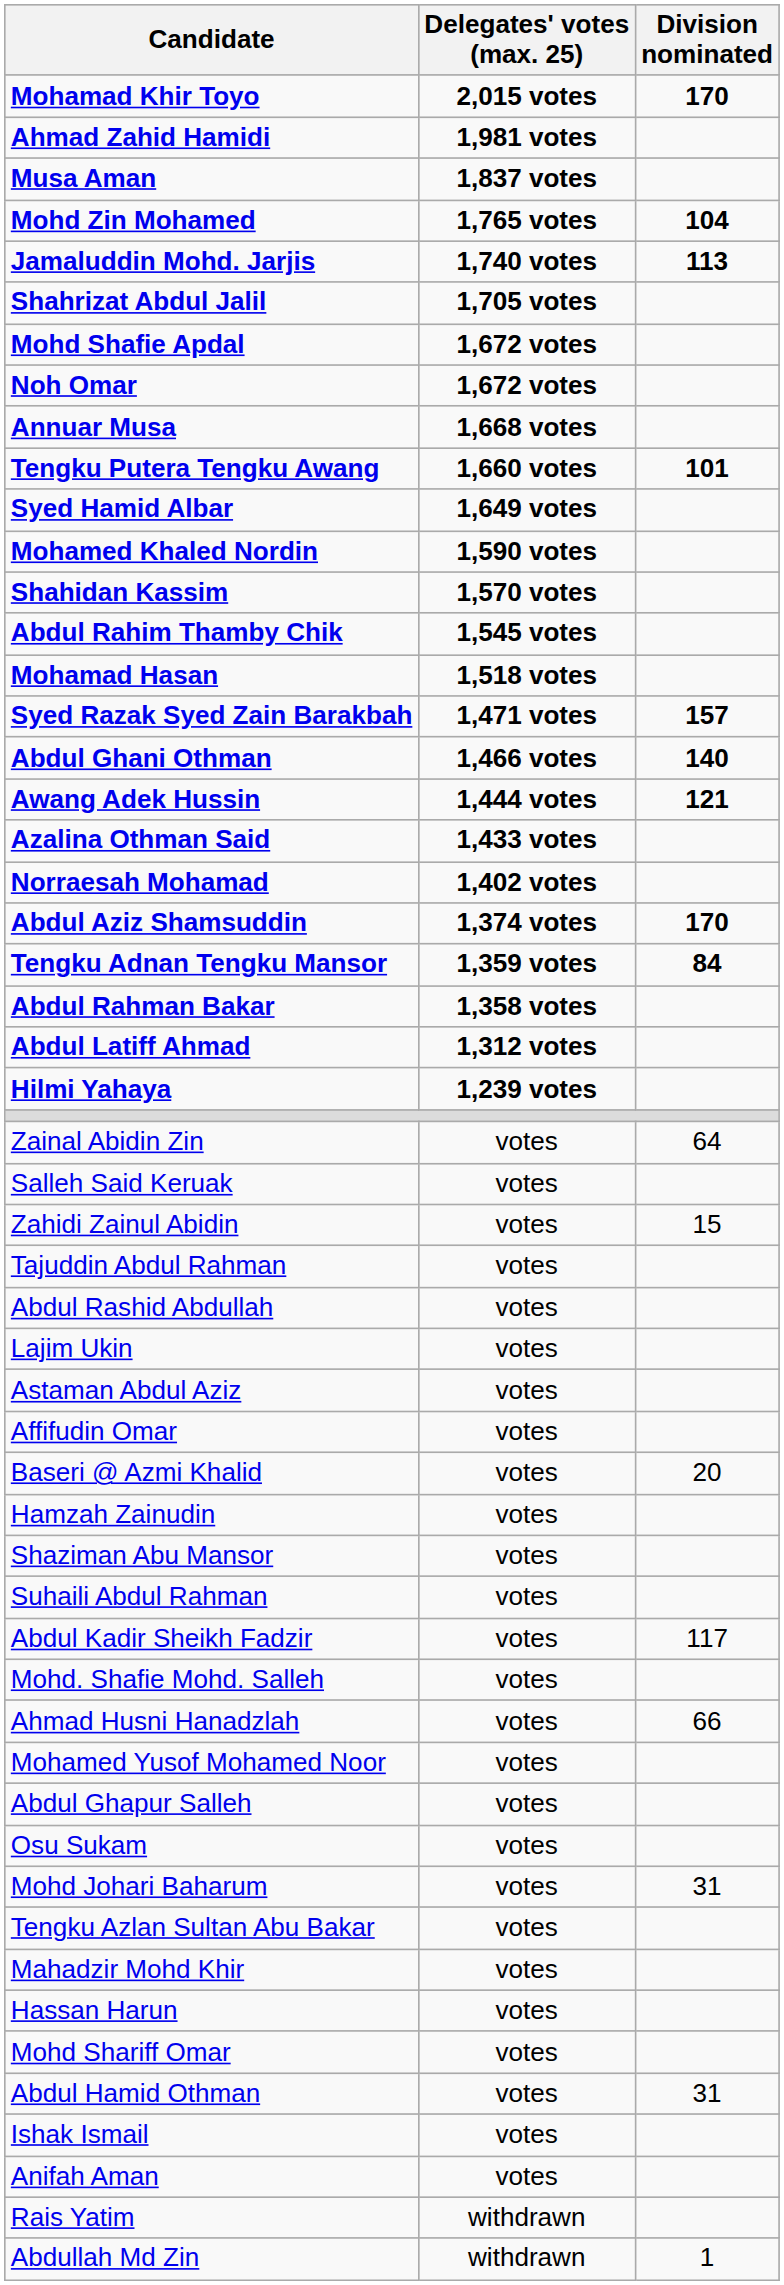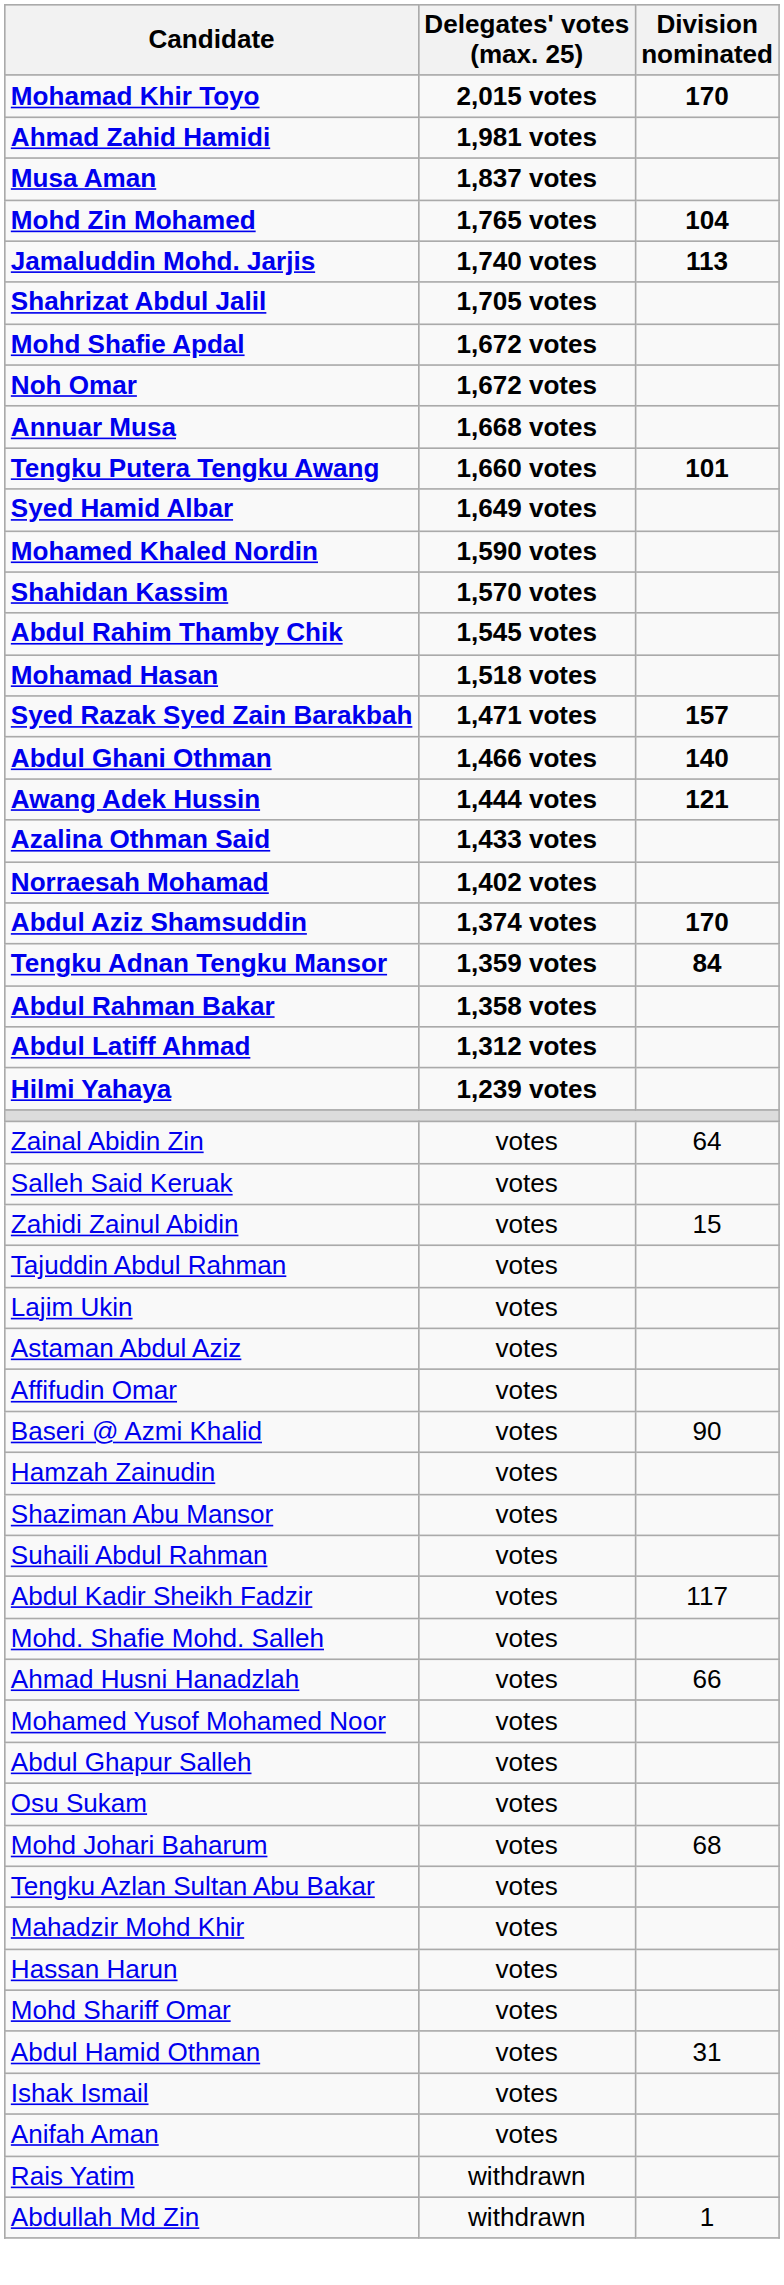 <table class="wikitable sortable">
 <tr>
 <th>Candidate</th>
 <th>Delegates' votes  <br>(max. 25)</th>
 <th>Division<br>nominated</th>
 </tr>
 <tr>
 <td><strong><a href='#'>Mohamad Khir Toyo</a></strong></td>
 <td align=center><strong>2,015 votes</strong></td>
 <td align=center><strong>170</strong></td>
 </tr>
 <tr>
 <td><strong><a href='#'>Ahmad Zahid Hamidi</a></strong></td>
 <td align=center><strong>1,981 votes</strong></td>
 <td align=center><strong></strong></td>
 </tr>
 <tr>
 <td><strong><a href='#'>Musa Aman</a></strong></td>
 <td align=center><strong>1,837 votes</strong></td>
 <td align=center><strong></strong></td>
 </tr>
 <tr>
 <td><strong><a href='#'>Mohd Zin Mohamed</a></strong></td>
 <td align=center><strong>1,765 votes</strong></td>
 <td align=center><strong>104</strong></td>
 </tr>
 <tr>
 <td><strong><a href='#'>Jamaluddin Mohd. Jarjis</a></strong></td>
 <td align=center><strong>1,740 votes</strong></td>
 <td align=center><strong>113</strong></td>
 </tr>
 <tr>
 <td><strong><a href='#'>Shahrizat Abdul Jalil</a></strong></td>
 <td align=center><strong>1,705 votes</strong></td>
 <td align=center><strong></strong></td>
 </tr>
 <tr>
 <td><strong><a href='#'>Mohd Shafie Apdal</a></strong></td>
 <td align=center><strong>1,672 votes</strong></td>
 <td align=center><strong></strong></td>
 </tr>
 <tr>
 <td><strong><a href='#'>Noh Omar</a></strong></td>
 <td align=center><strong>1,672 votes</strong></td>
 <td align=center><strong></strong></td>
 </tr>
 <tr>
 <td><strong><a href='#'>Annuar Musa</a></strong></td>
 <td align=center><strong>1,668 votes</strong></td>
 <td align=center><strong></strong></td>
 </tr>
 <tr>
 <td><strong><a href='#'>Tengku Putera Tengku Awang</a></strong></td>
 <td align=center><strong>1,660 votes</strong></td>
 <td align=center><strong>101</strong></td>
 </tr>
 <tr>
 <td><strong><a href='#'>Syed Hamid Albar</a></strong></td>
 <td align=center><strong>1,649 votes</strong></td>
 <td align=center><strong></strong></td>
 </tr>
 <tr>
 <td><strong><a href='#'>Mohamed Khaled Nordin</a></strong></td>
 <td align=center><strong>1,590 votes</strong></td>
 <td align=center><strong></strong></td>
 </tr>
 <tr>
 <td><strong><a href='#'>Shahidan Kassim</a></strong></td>
 <td align=center><strong>1,570 votes</strong></td>
 <td align=center><strong></strong></td>
 </tr>
 <tr>
 <td><strong><a href='#'>Abdul Rahim Thamby Chik</a></strong></td>
 <td align=center><strong>1,545 votes</strong></td>
 <td align=center><strong></strong></td>
 </tr>
 <tr>
 <td><strong><a href='#'>Mohamad Hasan</a></strong></td>
 <td align=center><strong>1,518 votes</strong></td>
 <td align=center><strong></strong></td>
 </tr>
 <tr>
 <td><strong><a href='#'>Syed Razak Syed Zain Barakbah</a></strong></td>
 <td align=center><strong>1,471 votes</strong></td>
 <td align=center><strong>157</strong></td>
 </tr>
 <tr>
 <td><strong><a href='#'>Abdul Ghani Othman</a></strong></td>
 <td align=center><strong>1,466 votes</strong></td>
 <td align=center><strong>140</strong></td>
 </tr>
 <tr>
 <td><strong><a href='#'>Awang Adek Hussin</a></strong></td>
 <td align=center><strong>1,444 votes</strong></td>
 <td align=center><strong>121</strong></td>
 </tr>
 <tr>
 <td><strong><a href='#'>Azalina Othman Said</a></strong></td>
 <td align=center><strong>1,433 votes</strong></td>
 <td align=center><strong></strong></td>
 </tr>
 <tr>
 <td><strong><a href='#'>Norraesah Mohamad</a></strong></td>
 <td align=center><strong>1,402 votes</strong></td>
 <td align=center><strong></strong></td>
 </tr>
 <tr>
 <td><strong><a href='#'>Abdul Aziz Shamsuddin</a></strong></td>
 <td align=center><strong>1,374 votes</strong></td>
 <td align=center><strong>170</strong></td>
 </tr>
 <tr>
 <td><strong><a href='#'>Tengku Adnan Tengku Mansor</a></strong></td>
 <td align=center><strong>1,359 votes</strong></td>
 <td align=center><strong>84</strong></td>
 </tr>
 <tr>
 <td><strong><a href='#'>Abdul Rahman Bakar</a></strong></td>
 <td align=center><strong>1,358 votes</strong></td>
 <td align=center><strong></strong></td>
 </tr>
 <tr>
 <td><strong><a href='#'>Abdul Latiff Ahmad</a></strong></td>
 <td align=center><strong>1,312 votes</strong></td>
 <td align=center><strong></strong></td>
 </tr>
 <tr>
 <td><strong><a href='#'>Hilmi Yahaya</a></strong></td>
 <td align=center><strong>1,239 votes</strong></td>
 <td align=center><strong></strong></td>
 </tr>
 <tr>
 <td colspan=3 bgcolor=dcdcdc></td>
 </tr>
 <tr>
 <td><a href='#'>Zainal Abidin Zin</a></td>
 <td align=center>votes</td>
 <td align=center>64</td>
 </tr>
 <tr>
 <td><a href='#'>Salleh Said Keruak</a></td>
 <td align=center>votes</td>
 <td align=center></td>
 </tr>
 <tr>
 <td><a href='#'>Zahidi Zainul Abidin</a></td>
 <td align=center>votes</td>
 <td align=center>15</td>
 </tr>
 <tr>
 <td><a href='#'>Tajuddin Abdul Rahman</a></td>
 <td align=center>votes</td>
 <td align=center></td>
 </tr>
 <tr>
-<td><a href='#'>Abdul Rashid Abdullah</a></td>
-<td align=center>votes</td>
-<td align=center></td>
-</tr>
-<tr>
 <td><a href='#'>Lajim Ukin</a></td>
 <td align=center>votes</td>
 <td align=center></td>
 </tr>
 <tr>
 <td><a href='#'>Astaman Abdul Aziz</a></td>
 <td align=center>votes</td>
 <td align=center></td>
 </tr>
 <tr>
 <td><a href='#'>Affifudin Omar</a></td>
 <td align=center>votes</td>
 <td align=center></td>
 </tr>
 <tr>
 <td><a href='#'>Baseri @ Azmi Khalid</a></td>
 <td align=center>votes</td>
-<td align=center>20</td>
+<td align=center>90</td>
 </tr>
 <tr>
 <td><a href='#'>Hamzah Zainudin</a></td>
 <td align=center>votes</td>
 <td align=center></td>
 </tr>
 <tr>
 <td><a href='#'>Shaziman Abu Mansor</a></td>
 <td align=center>votes</td>
 <td align=center></td>
 </tr>
 <tr>
 <td><a href='#'>Suhaili Abdul Rahman</a></td>
 <td align=center>votes</td>
 <td align=center></td>
 </tr>
 <tr>
 <td><a href='#'>Abdul Kadir Sheikh Fadzir</a></td>
 <td align=center>votes</td>
 <td align=center>117</td>
 </tr>
 <tr>
 <td><a href='#'>Mohd. Shafie Mohd. Salleh</a></td>
 <td align=center>votes</td>
 <td align=center></td>
 </tr>
 <tr>
 <td><a href='#'>Ahmad Husni Hanadzlah</a></td>
 <td align=center>votes</td>
 <td align=center>66</td>
 </tr>
 <tr>
 <td><a href='#'>Mohamed Yusof Mohamed Noor</a></td>
 <td align=center>votes</td>
 <td align=center></td>
 </tr>
 <tr>
 <td><a href='#'>Abdul Ghapur Salleh</a></td>
 <td align=center>votes</td>
 <td align=center></td>
 </tr>
 <tr>
 <td><a href='#'>Osu Sukam</a></td>
 <td align=center>votes</td>
 <td align=center></td>
 </tr>
 <tr>
 <td><a href='#'>Mohd Johari Baharum</a></td>
 <td align=center>votes</td>
-<td align=center>31</td>
+<td align=center>68</td>
 </tr>
 <tr>
 <td><a href='#'>Tengku Azlan Sultan Abu Bakar</a></td>
 <td align=center>votes</td>
 <td align=center></td>
 </tr>
 <tr>
 <td><a href='#'>Mahadzir Mohd Khir</a></td>
 <td align=center>votes</td>
 <td align=center></td>
 </tr>
 <tr>
 <td><a href='#'>Hassan Harun</a></td>
 <td align=center>votes</td>
 <td align=center></td>
 </tr>
 <tr>
 <td><a href='#'>Mohd Shariff Omar</a></td>
 <td align=center>votes</td>
 <td align=center></td>
 </tr>
 <tr>
 <td><a href='#'>Abdul Hamid Othman</a></td>
 <td align=center>votes</td>
 <td align=center>31</td>
 </tr>
 <tr>
 <td><a href='#'>Ishak Ismail</a></td>
 <td align=center>votes</td>
 <td align=center></td>
 </tr>
 <tr>
 <td><a href='#'>Anifah Aman</a></td>
 <td align=center>votes</td>
 <td align=center></td>
 </tr>
 <tr>
 <td><a href='#'>Rais Yatim</a></td>
 <td align=center>withdrawn</td>
 <td align=center></td>
 </tr>
 <tr>
 <td><a href='#'>Abdullah Md Zin</a></td>
 <td align=center>withdrawn</td>
 <td align=center>1</td>
 </tr>
 </table>
